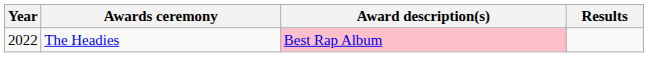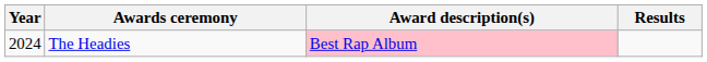 <table class="wikitable">
 <tr>
 <th>Year</th>
 <th style="width:250px;">Awards ceremony</th>
 <th style="width:300px;">Award description(s)</th>
 <th style="width:75px;">Results</th>
 </tr>
 <tr>
-<td>2022</td>
+<td>2024</td>
 <td><a href='#'>The Headies</a></td>
 <td style="background: pink;"><a href='#'>Best Rap Album</a></td>
 <td></td>
 </tr>
 </table>
